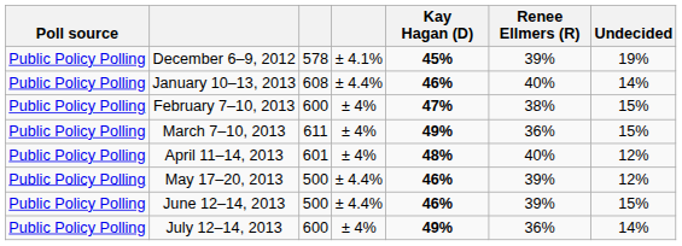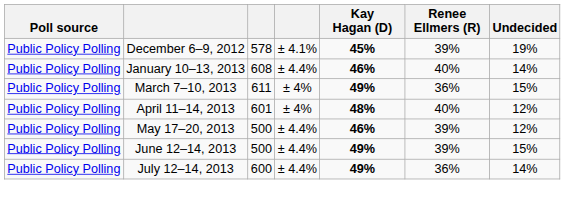 <table class="wikitable" style="text-align:center">
 <tr valign= bottom>
 <th>Poll source</th>
 <th></th>
 <th></th>
 <th></th>
 <th style="width:100px;">Kay<br>Hagan (D)</th>
 <th style="width:100px;">Renee<br>Ellmers (R)</th>
 <th>Undecided</th>
 </tr>
 <tr>
 <td align=left><a href='#'>Public Policy Polling</a></td>
 <td>December 6–9, 2012</td>
 <td>578</td>
 <td>± 4.1%</td>
 <td><strong>45%</strong></td>
 <td>39%</td>
 <td>19%</td>
 </tr>
 <tr>
 <td align=left><a href='#'>Public Policy Polling</a></td>
 <td>January 10–13, 2013</td>
 <td>608</td>
 <td>± 4.4%</td>
 <td><strong>46%</strong></td>
 <td>40%</td>
 <td>14%</td>
-</tr>
-<tr>
-<td align=left><a href='#'>Public Policy Polling</a></td>
-<td>February 7–10, 2013</td>
-<td>600</td>
-<td>± 4%</td>
-<td><strong>47%</strong></td>
-<td>38%</td>
-<td>15%</td>
 </tr>
 <tr>
 <td align=left><a href='#'>Public Policy Polling</a></td>
 <td>March 7–10, 2013</td>
 <td>611</td>
 <td>± 4%</td>
 <td><strong>49%</strong></td>
 <td>36%</td>
 <td>15%</td>
 </tr>
 <tr>
 <td align=left><a href='#'>Public Policy Polling</a></td>
 <td>April 11–14, 2013</td>
 <td>601</td>
 <td>± 4%</td>
 <td><strong>48%</strong></td>
 <td>40%</td>
 <td>12%</td>
 </tr>
 <tr>
 <td align=left><a href='#'>Public Policy Polling</a></td>
 <td>May 17–20, 2013</td>
 <td>500</td>
 <td>± 4.4%</td>
 <td><strong>46%</strong></td>
 <td>39%</td>
 <td>12%</td>
 </tr>
 <tr>
 <td align=left><a href='#'>Public Policy Polling</a></td>
 <td>June 12–14, 2013</td>
 <td>500</td>
 <td>± 4.4%</td>
-<td><strong>46%</strong></td>
+<td><strong>49%</strong></td>
 <td>39%</td>
 <td>15%</td>
 </tr>
 <tr>
 <td align=left><a href='#'>Public Policy Polling</a></td>
 <td>July 12–14, 2013</td>
 <td>600</td>
-<td>± 4%</td>
+<td>± 4.4%</td>
 <td><strong>49%</strong></td>
 <td>36%</td>
 <td>14%</td>
 </tr>
 </table>
